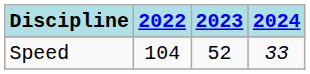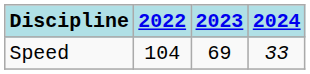 <table class="wikitable" style="text-align: center;">
 <tr>
 <th style="background: #b0e0e6;">Discipline</th>
 <th style="background: #b0e0e6;"><a href='#'>2022</a></th>
 <th style="background: #b0e0e6;"><a href='#'>2023</a></th>
 <th style="background: #b0e0e6;"><a href='#'>2024</a></th>
 </tr>
 <tr>
 <td align="left">Speed</td>
 <td>104</td>
-<td>52</td>
+<td>69</td>
 <td><em>33</em></td>
 </tr>
 </table>
